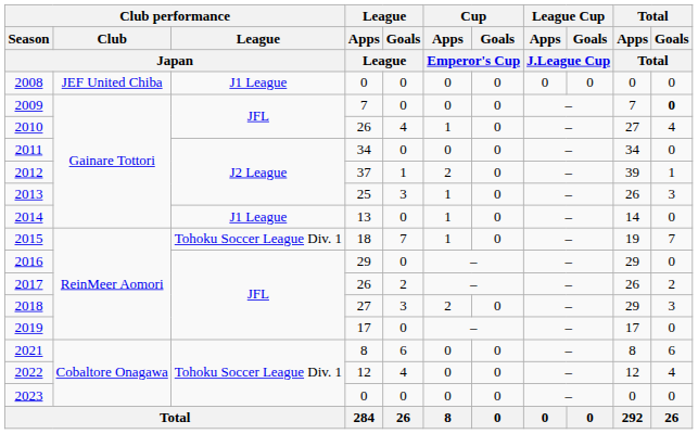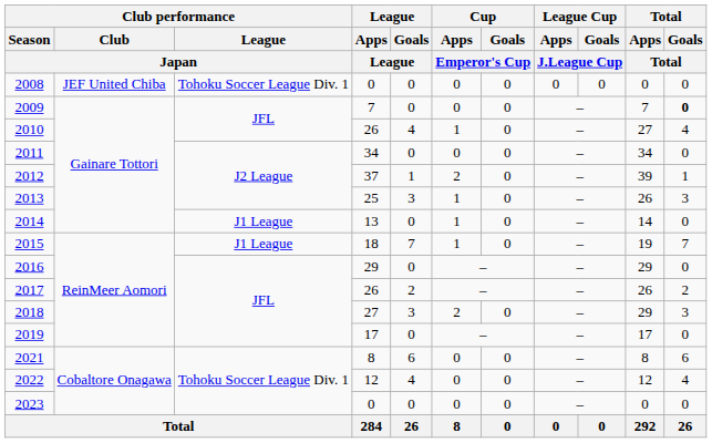 <table class="wikitable" style="text-align:center;">
 <tr>
 <th colspan=3>Club performance</th>
 <th colspan=2>League</th>
 <th colspan=2>Cup</th>
 <th colspan=2>League Cup</th>
 <th colspan=2>Total</th>
 </tr>
 <tr>
 <th>Season</th>
 <th>Club</th>
 <th>League</th>
 <th>Apps</th>
 <th>Goals</th>
 <th>Apps</th>
 <th>Goals</th>
 <th>Apps</th>
 <th>Goals</th>
 <th>Apps</th>
 <th>Goals</th>
 </tr>
 <tr>
 <th colspan=3>Japan</th>
 <th colspan=2>League</th>
 <th colspan=2><a href='#'>Emperor's Cup</a></th>
 <th colspan=2><a href='#'>J.League Cup</a></th>
 <th colspan=2>Total</th>
 </tr>
 <tr>
 <td><a href='#'>2008</a></td>
 <td><a href='#'>JEF United Chiba</a></td>
-<td><a href='#'>J1 League</a></td>
+<td><a href='#'>Tohoku Soccer League</a> Div. 1</td>
 <td>0</td>
 <td>0</td>
 <td>0</td>
 <td>0</td>
 <td>0</td>
 <td>0</td>
 <td>0</td>
 <td>0</td>
 </tr>
 <tr>
 <td><a href='#'>2009</a></td>
 <td rowspan="6"><a href='#'>Gainare Tottori</a></td>
 <td rowspan="2"><a href='#'>JFL</a></td>
 <td>7</td>
 <td>0</td>
 <td>0</td>
 <td>0</td>
 <td colspan="2">–</td>
 <td>7</td>
 <td><strong>0</strong></td>
 </tr>
 <tr>
 <td><a href='#'>2010</a></td>
 <td>26</td>
 <td>4</td>
 <td>1</td>
 <td>0</td>
 <td colspan="2">–</td>
 <td>27</td>
 <td>4</td>
 </tr>
 <tr>
 <td><a href='#'>2011</a></td>
 <td rowspan="3"><a href='#'>J2 League</a></td>
 <td>34</td>
 <td>0</td>
 <td>0</td>
 <td>0</td>
 <td colspan="2">–</td>
 <td>34</td>
 <td>0</td>
 </tr>
 <tr>
 <td><a href='#'>2012</a></td>
 <td>37</td>
 <td>1</td>
 <td>2</td>
 <td>0</td>
 <td colspan="2">–</td>
 <td>39</td>
 <td>1</td>
 </tr>
 <tr>
 <td><a href='#'>2013</a></td>
 <td>25</td>
 <td>3</td>
 <td>1</td>
 <td>0</td>
 <td colspan="2">–</td>
 <td>26</td>
 <td>3</td>
 </tr>
 <tr>
 <td><a href='#'>2014</a></td>
 <td><a href='#'>J1 League</a></td>
 <td>13</td>
 <td>0</td>
 <td>1</td>
 <td>0</td>
 <td colspan="2">–</td>
 <td>14</td>
 <td>0</td>
 </tr>
 <tr>
 <td><a href='#'>2015</a></td>
 <td rowspan="5"><a href='#'>ReinMeer Aomori</a></td>
-<td><a href='#'>Tohoku Soccer League</a> Div. 1</td>
+<td><a href='#'>J1 League</a></td>
 <td>18</td>
 <td>7</td>
 <td>1</td>
 <td>0</td>
 <td colspan="2">–</td>
 <td>19</td>
 <td>7</td>
 </tr>
 <tr>
 <td><a href='#'>2016</a></td>
 <td rowspan="4"><a href='#'>JFL</a></td>
 <td>29</td>
 <td>0</td>
 <td colspan="2">–</td>
 <td colspan="2">–</td>
 <td>29</td>
 <td>0</td>
 </tr>
 <tr>
 <td><a href='#'>2017</a></td>
 <td>26</td>
 <td>2</td>
 <td colspan="2">–</td>
 <td colspan="2">–</td>
 <td>26</td>
 <td>2</td>
 </tr>
 <tr>
 <td><a href='#'>2018</a></td>
 <td>27</td>
 <td>3</td>
 <td>2</td>
 <td>0</td>
 <td colspan="2">–</td>
 <td>29</td>
 <td>3</td>
 </tr>
 <tr>
 <td><a href='#'>2019</a></td>
 <td>17</td>
 <td>0</td>
 <td colspan="2">–</td>
 <td colspan="2">–</td>
 <td>17</td>
 <td>0</td>
 </tr>
 <tr>
 <td><a href='#'>2021</a></td>
 <td rowspan="3"><a href='#'>Cobaltore Onagawa</a></td>
 <td rowspan="3"><a href='#'>Tohoku Soccer League</a> Div. 1</td>
 <td>8</td>
 <td>6</td>
 <td>0</td>
 <td>0</td>
 <td colspan="2">–</td>
 <td>8</td>
 <td>6</td>
 </tr>
 <tr>
 <td><a href='#'>2022</a></td>
 <td>12</td>
 <td>4</td>
 <td>0</td>
 <td>0</td>
 <td colspan="2">–</td>
 <td>12</td>
 <td>4</td>
 </tr>
 <tr>
 <td><a href='#'>2023</a></td>
 <td>0</td>
 <td>0</td>
 <td>0</td>
 <td>0</td>
 <td colspan="2">–</td>
 <td>0</td>
 <td>0</td>
 </tr>
 <tr>
 <th colspan=3>Total</th>
 <th>284</th>
 <th>26</th>
 <th>8</th>
 <th>0</th>
 <th>0</th>
 <th>0</th>
 <th>292</th>
 <th>26</th>
 </tr>
 </table>
